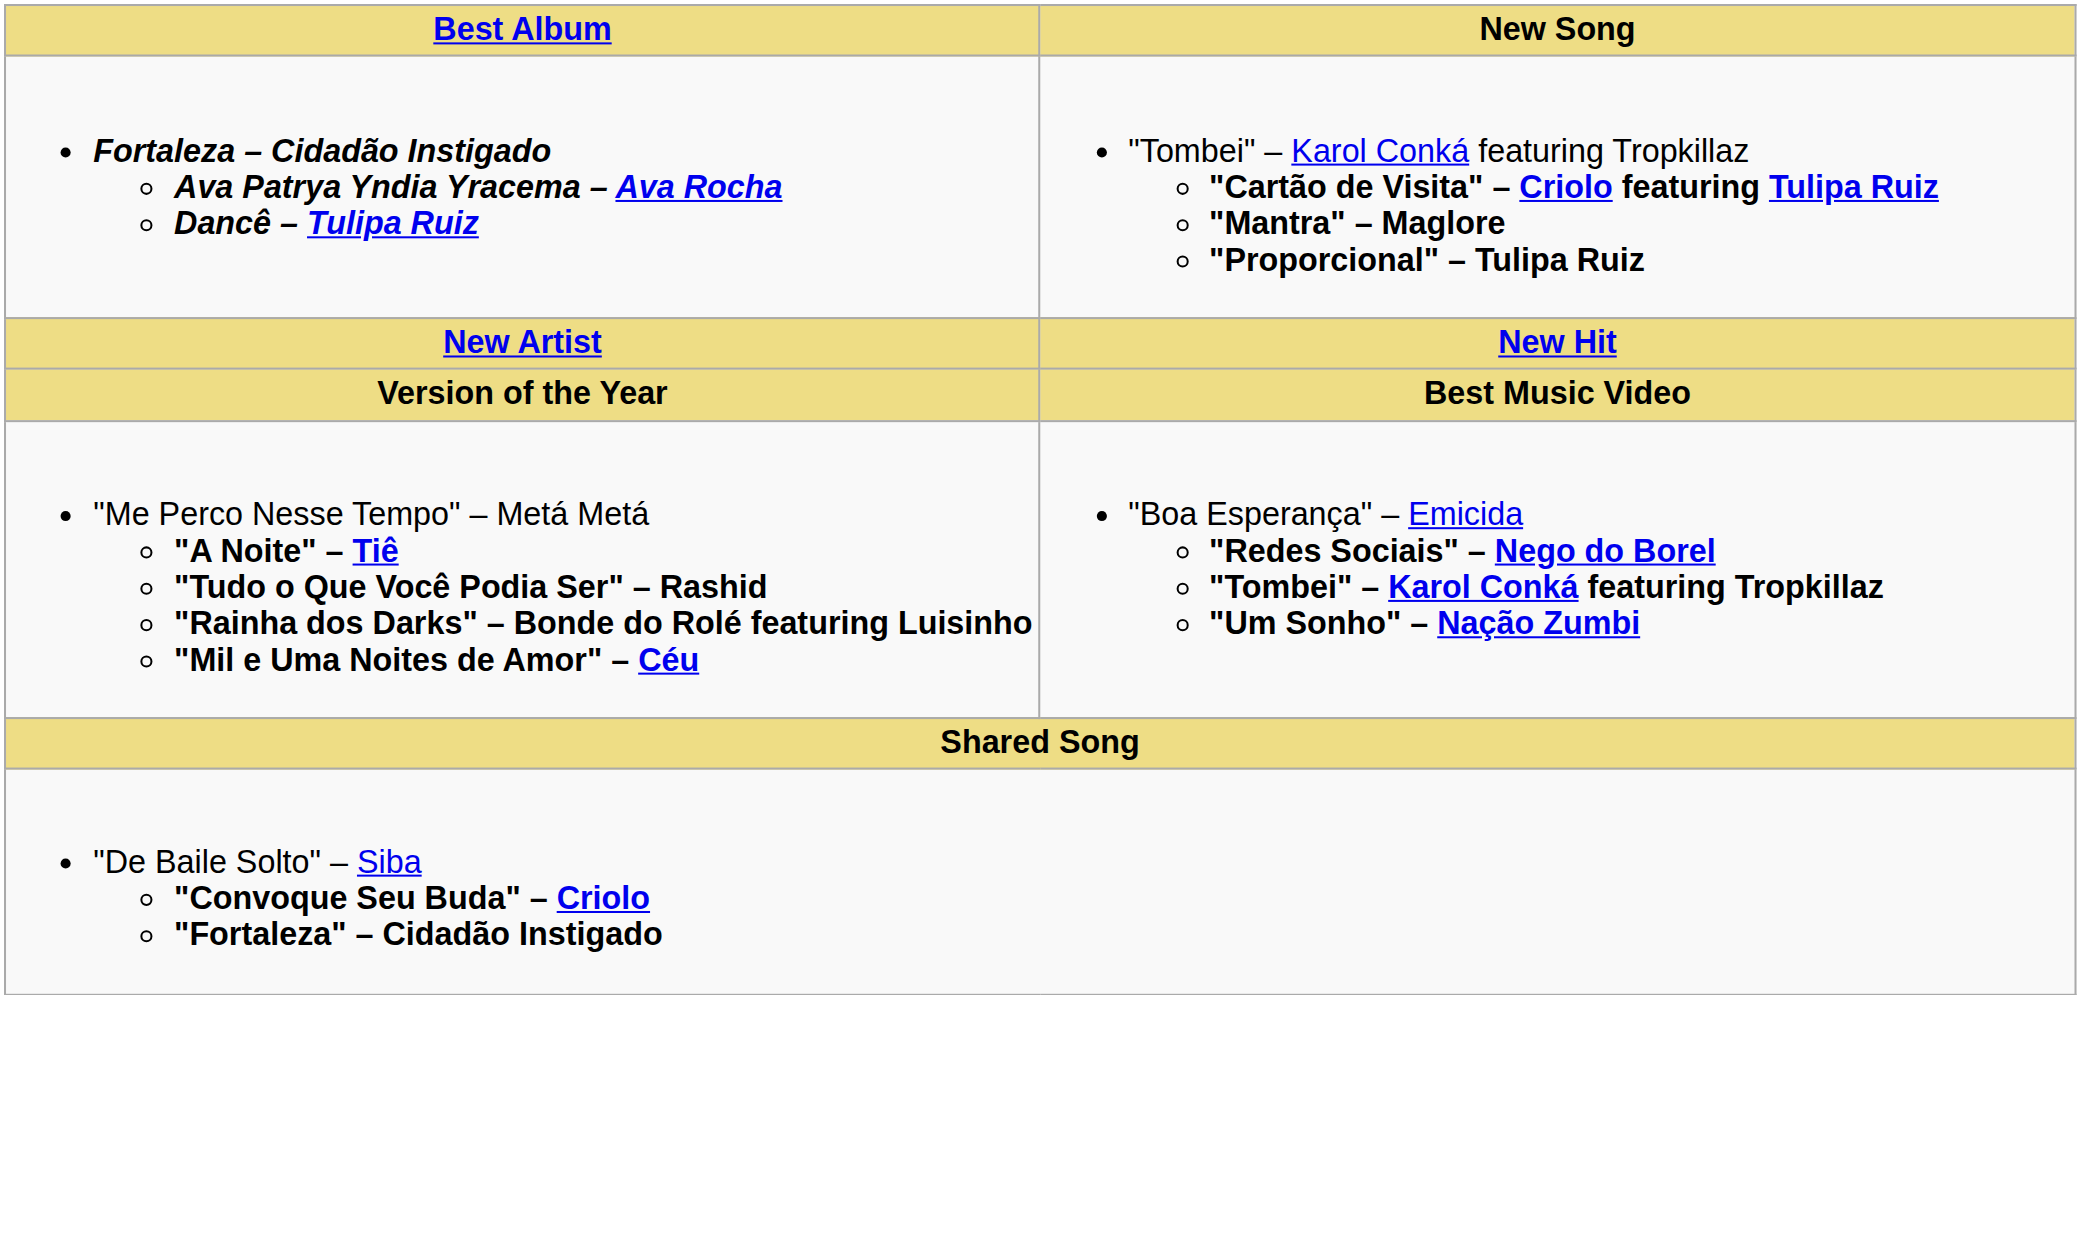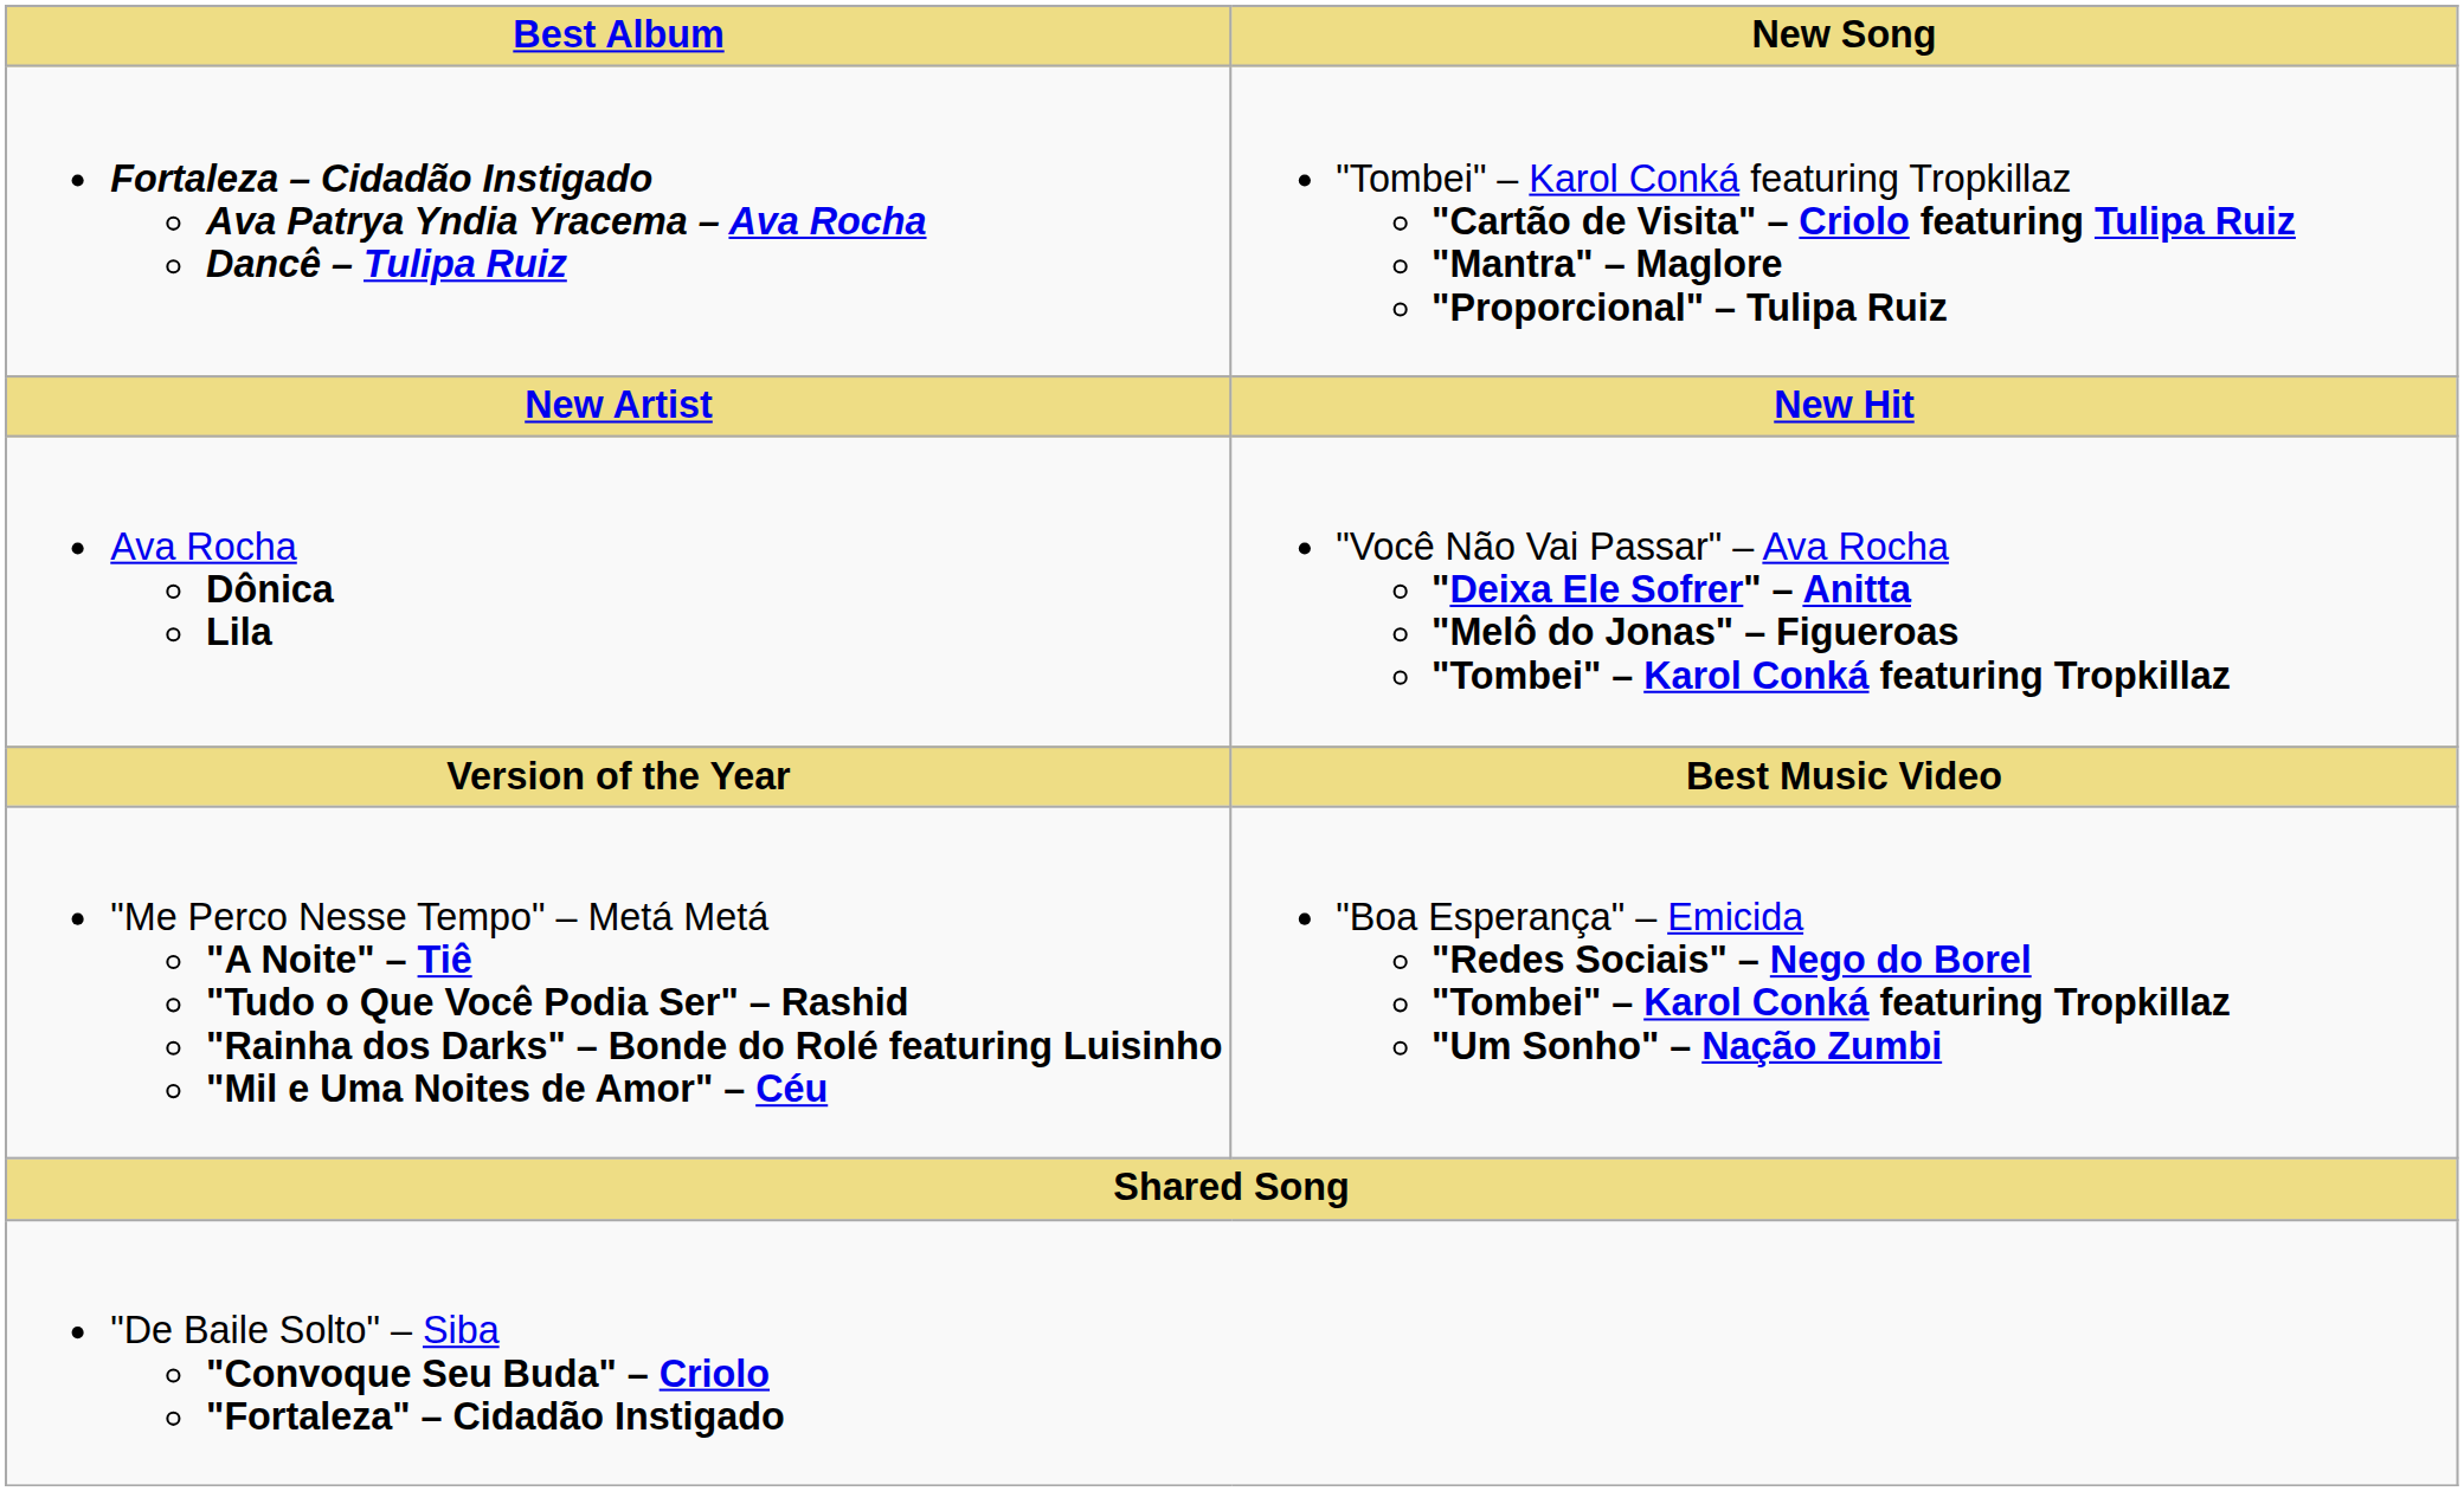 <table class="wikitable" style="width=">
 <tr>
 <th scope="col" width="50%" style="background:#EEDD85;"><a href='#'>Best Album</a></th>
 <th scope="col" width="50%" style="background:#EEDD85;">New Song</th>
 </tr>
 <tr>
 <td style="vertical-align:top"><br><ul><li><strong><em>Fortaleza<em> – Cidadão Instigado<strong><ul><li></em>Ava Patrya Yndia Yracema<em> – <a href='#'>Ava Rocha</a></li><li></em>Dancê<em> – <a href='#'>Tulipa Ruiz</a></li></ul></li></ul></td>
 <td style="vertical-align:top"><br><ul><li></strong>"Tombei" – <a href='#'>Karol Conká</a> featuring Tropkillaz<strong><ul><li>"Cartão de Visita" – <a href='#'>Criolo</a> featuring <a href='#'>Tulipa Ruiz</a></li><li>"Mantra" – Maglore</li><li>"Proporcional" – Tulipa Ruiz</li></ul></li></ul></td>
 </tr>
 <tr>
 <th scope="col" width="50%" style="background:#EEDD85;"><a href='#'>New Artist</a></th>
 <th scope="col" width="50%" style="background:#EEDD85;"><a href='#'>New Hit</a></th>
+</tr>
+<tr>
+<td style="vertical-align:top"><br><ul><li></strong><a href='#'>Ava Rocha</a><strong><ul><li>Dônica</li><li>Lila</li></ul></li></ul></td>
+<td style="vertical-align:top"><br><ul><li></strong>"Você Não Vai Passar" – <a href='#'>Ava Rocha</a><strong><ul><li>"<a href='#'>Deixa Ele Sofrer</a>" – <a href='#'>Anitta</a></li><li>"Melô do Jonas" – Figueroas</li><li>"Tombei" – <a href='#'>Karol Conká</a> featuring Tropkillaz</li></ul></li></ul></td>
 </tr>
 <tr>
 <th scope="col" width="50%" style="background:#EEDD85;">Version of the Year</th>
 <th scope="col" width="50%" style="background:#EEDD85;">Best Music Video</th>
 </tr>
 <tr>
 <td style="vertical-align:top"><br><ul><li></strong>"Me Perco Nesse Tempo" – Metá Metá<strong><ul><li>"A Noite" – <a href='#'>Tiê</a></li><li>"Tudo o Que Você Podia Ser" – Rashid</li><li>"Rainha dos Darks" – Bonde do Rolé featuring Luisinho</li><li>"Mil e Uma Noites de Amor" – <a href='#'>Céu</a></li></ul></li></ul></td>
 <td style="vertical-align:top"><br><ul><li></strong>"Boa Esperança" – <a href='#'>Emicida</a><strong><ul><li>"Redes Sociais" – <a href='#'>Nego do Borel</a></li><li>"Tombei" – <a href='#'>Karol Conká</a> featuring Tropkillaz</li><li>"Um Sonho" – <a href='#'>Nação Zumbi</a></li></ul></li></ul></td>
 </tr>
 <tr>
 <th colspan="2" scope="col" width="50%" style="background:#EEDD85;">Shared Song</th>
 </tr>
 <tr>
 <td colspan="2" style="vertical-align:top"><br><ul><li></strong>"De Baile Solto" – <a href='#'>Siba</a><strong><ul><li>"Convoque Seu Buda" – <a href='#'>Criolo</a></li><li>"Fortaleza" – Cidadão Instigado</li></ul></li></ul></td>
 </tr>
 </table>
